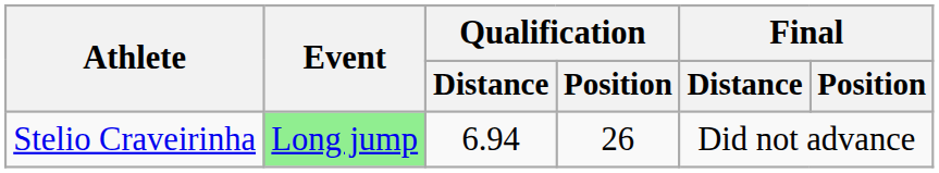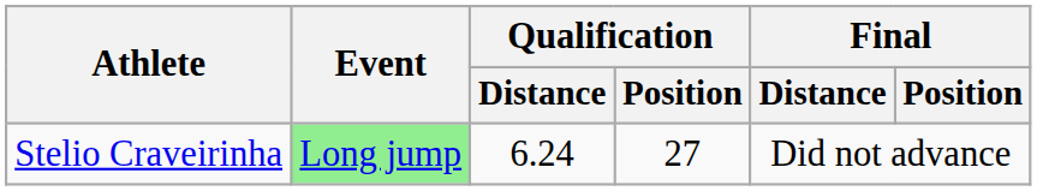 <table class=wikitable style="font-size:90%">
 <tr>
 <th rowspan="2">Athlete</th>
 <th rowspan="2">Event</th>
 <th colspan="2">Qualification</th>
 <th colspan="2">Final</th>
 </tr>
 <tr style="font-size:95%">
 <th>Distance</th>
 <th>Position</th>
 <th>Distance</th>
 <th>Position</th>
 </tr>
 <tr align=center>
 <td align=left><a href='#'>Stelio Craveirinha</a></td>
 <td align=left style="background: lightgreen;"><a href='#'>Long jump</a></td>
-<td>6.94</td>
-<td>26</td>
+<td>6.24</td>
+<td>27</td>
 <td colspan=2>Did not advance</td>
 </tr>
 </table>
